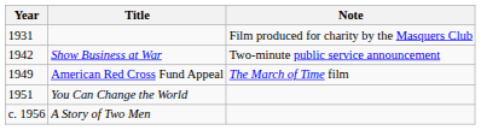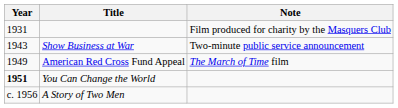 <table class="wikitable">
 <tr>
 <th>Year</th>
 <th>Title</th>
 <th>Note</th>
 </tr>
 <tr>
 <td>1931</td>
 <td><em></em></td>
 <td>Film produced for charity by the <a href='#'>Masquers Club</a></td>
 </tr>
 <tr>
-<td>1942</td>
+<td>1943</td>
 <td><em><a href='#'>Show Business at War</a></em></td>
 <td>Two-minute <a href='#'>public service announcement</a></td>
 </tr>
 <tr>
 <td>1949</td>
 <td><a href='#'>American Red Cross</a> Fund Appeal</td>
 <td><em><a href='#'>The March of Time</a></em> film</td>
 </tr>
 <tr>
-<td>1951</td>
+<td><strong>1951</strong></td>
 <td><em>You Can Change the World</em></td>
 <td></td>
 </tr>
 <tr>
 <td>c. 1956</td>
 <td><em>A Story of Two Men</em></td>
 <td></td>
 </tr>
 </table>
